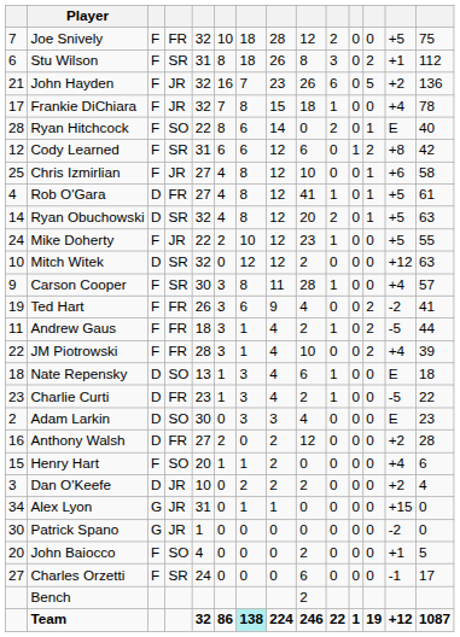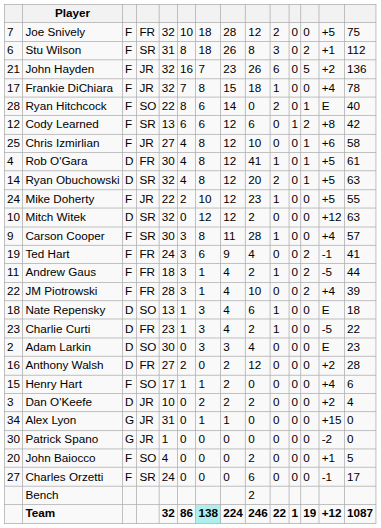 <table class="wikitable sortable">
 <tr>
 <th></th>
 <th>Player</th>
 <th></th>
 <th></th>
 <th></th>
 <th></th>
 <th></th>
 <th></th>
 <th></th>
 <th></th>
 <th></th>
 <th></th>
 <th></th>
 <th></th>
 </tr>
 <tr>
 <td>7</td>
 <td>Joe Snively</td>
 <td>F</td>
 <td>FR</td>
 <td>32</td>
 <td>10</td>
 <td>18</td>
 <td>28</td>
 <td>12</td>
 <td>2</td>
 <td>0</td>
 <td>0</td>
 <td>+5</td>
 <td>75</td>
 </tr>
 <tr>
 <td>6</td>
 <td>Stu Wilson</td>
 <td>F</td>
 <td>SR</td>
 <td>31</td>
 <td>8</td>
 <td>18</td>
 <td>26</td>
 <td>8</td>
 <td>3</td>
 <td>0</td>
 <td>2</td>
 <td>+1</td>
 <td>112</td>
 </tr>
 <tr>
 <td>21</td>
 <td>John Hayden</td>
 <td>F</td>
 <td>JR</td>
 <td>32</td>
 <td>16</td>
 <td>7</td>
 <td>23</td>
 <td>26</td>
 <td>6</td>
 <td>0</td>
 <td>5</td>
 <td>+2</td>
 <td>136</td>
 </tr>
 <tr>
 <td>17</td>
 <td>Frankie DiChiara</td>
 <td>F</td>
 <td>JR</td>
 <td>32</td>
 <td>7</td>
 <td>8</td>
 <td>15</td>
 <td>18</td>
 <td>1</td>
 <td>0</td>
 <td>0</td>
 <td>+4</td>
 <td>78</td>
 </tr>
 <tr>
 <td>28</td>
 <td>Ryan Hitchcock</td>
 <td>F</td>
 <td>SO</td>
 <td>22</td>
 <td>8</td>
 <td>6</td>
 <td>14</td>
 <td>0</td>
 <td>2</td>
 <td>0</td>
 <td>1</td>
 <td>E</td>
 <td>40</td>
 </tr>
 <tr>
 <td>12</td>
 <td>Cody Learned</td>
 <td>F</td>
 <td>SR</td>
-<td>31</td>
+<td>13</td>
 <td>6</td>
 <td>6</td>
 <td>12</td>
 <td>6</td>
 <td>0</td>
 <td>1</td>
 <td>2</td>
 <td>+8</td>
 <td>42</td>
 </tr>
 <tr>
 <td>25</td>
 <td>Chris Izmirlian</td>
 <td>F</td>
 <td>JR</td>
 <td>27</td>
 <td>4</td>
 <td>8</td>
 <td>12</td>
 <td>10</td>
 <td>0</td>
 <td>0</td>
 <td>1</td>
 <td>+6</td>
 <td>58</td>
 </tr>
 <tr>
 <td>4</td>
 <td>Rob O'Gara</td>
 <td>D</td>
 <td>FR</td>
-<td>27</td>
+<td>30</td>
 <td>4</td>
 <td>8</td>
 <td>12</td>
 <td>41</td>
 <td>1</td>
 <td>0</td>
 <td>1</td>
 <td>+5</td>
 <td>61</td>
 </tr>
 <tr>
 <td>14</td>
 <td>Ryan Obuchowski</td>
 <td>D</td>
 <td>SR</td>
 <td>32</td>
 <td>4</td>
 <td>8</td>
 <td>12</td>
 <td>20</td>
 <td>2</td>
 <td>0</td>
 <td>1</td>
 <td>+5</td>
 <td>63</td>
 </tr>
 <tr>
 <td>24</td>
 <td>Mike Doherty</td>
 <td>F</td>
 <td>JR</td>
 <td>22</td>
 <td>2</td>
 <td>10</td>
 <td>12</td>
 <td>23</td>
 <td>1</td>
 <td>0</td>
 <td>0</td>
 <td>+5</td>
 <td>55</td>
 </tr>
 <tr>
 <td>10</td>
 <td>Mitch Witek</td>
 <td>D</td>
 <td>SR</td>
 <td>32</td>
 <td>0</td>
 <td>12</td>
 <td>12</td>
 <td>2</td>
 <td>0</td>
 <td>0</td>
 <td>0</td>
 <td>+12</td>
 <td>63</td>
 </tr>
 <tr>
 <td>9</td>
 <td>Carson Cooper</td>
 <td>F</td>
 <td>SR</td>
 <td>30</td>
 <td>3</td>
 <td>8</td>
 <td>11</td>
 <td>28</td>
 <td>1</td>
 <td>0</td>
 <td>0</td>
 <td>+4</td>
 <td>57</td>
 </tr>
 <tr>
 <td>19</td>
 <td>Ted Hart</td>
 <td>F</td>
 <td>FR</td>
-<td>26</td>
+<td>24</td>
 <td>3</td>
 <td>6</td>
 <td>9</td>
 <td>4</td>
 <td>0</td>
 <td>0</td>
 <td>2</td>
-<td>-2</td>
+<td>-1</td>
 <td>41</td>
 </tr>
 <tr>
 <td>11</td>
 <td>Andrew Gaus</td>
 <td>F</td>
 <td>FR</td>
 <td>18</td>
 <td>3</td>
 <td>1</td>
 <td>4</td>
 <td>2</td>
 <td>1</td>
 <td>0</td>
 <td>2</td>
 <td>-5</td>
 <td>44</td>
 </tr>
 <tr>
 <td>22</td>
 <td>JM Piotrowski</td>
 <td>F</td>
 <td>FR</td>
 <td>28</td>
 <td>3</td>
 <td>1</td>
 <td>4</td>
 <td>10</td>
 <td>0</td>
 <td>0</td>
 <td>2</td>
 <td>+4</td>
 <td>39</td>
 </tr>
 <tr>
 <td>18</td>
 <td>Nate Repensky</td>
 <td>D</td>
 <td>SO</td>
 <td>13</td>
 <td>1</td>
 <td>3</td>
 <td>4</td>
 <td>6</td>
 <td>1</td>
 <td>0</td>
 <td>0</td>
 <td>E</td>
 <td>18</td>
 </tr>
 <tr>
 <td>23</td>
 <td>Charlie Curti</td>
 <td>D</td>
 <td>FR</td>
 <td>23</td>
 <td>1</td>
 <td>3</td>
 <td>4</td>
 <td>2</td>
 <td>1</td>
 <td>0</td>
 <td>0</td>
 <td>-5</td>
 <td>22</td>
 </tr>
 <tr>
 <td>2</td>
 <td>Adam Larkin</td>
 <td>D</td>
 <td>SO</td>
 <td>30</td>
 <td>0</td>
 <td>3</td>
 <td>3</td>
 <td>4</td>
 <td>0</td>
 <td>0</td>
 <td>0</td>
 <td>E</td>
 <td>23</td>
 </tr>
 <tr>
 <td>16</td>
 <td>Anthony Walsh</td>
 <td>D</td>
 <td>FR</td>
 <td>27</td>
 <td>2</td>
 <td>0</td>
 <td>2</td>
 <td>12</td>
 <td>0</td>
 <td>0</td>
 <td>0</td>
 <td>+2</td>
 <td>28</td>
 </tr>
 <tr>
 <td>15</td>
 <td>Henry Hart</td>
 <td>F</td>
 <td>SO</td>
-<td>20</td>
+<td>17</td>
 <td>1</td>
 <td>1</td>
 <td>2</td>
 <td>0</td>
 <td>0</td>
 <td>0</td>
 <td>0</td>
 <td>+4</td>
 <td>6</td>
 </tr>
 <tr>
 <td>3</td>
 <td>Dan O'Keefe</td>
 <td>D</td>
 <td>JR</td>
 <td>10</td>
 <td>0</td>
 <td>2</td>
 <td>2</td>
 <td>2</td>
 <td>0</td>
 <td>0</td>
 <td>0</td>
 <td>+2</td>
 <td>4</td>
 </tr>
 <tr>
 <td>34</td>
 <td>Alex Lyon</td>
 <td>G</td>
 <td>JR</td>
 <td>31</td>
 <td>0</td>
 <td>1</td>
 <td>1</td>
 <td>0</td>
 <td>0</td>
 <td>0</td>
 <td>0</td>
 <td>+15</td>
 <td>0</td>
 </tr>
 <tr>
 <td>30</td>
 <td>Patrick Spano</td>
 <td>G</td>
 <td>JR</td>
 <td>1</td>
 <td>0</td>
 <td>0</td>
 <td>0</td>
 <td>0</td>
 <td>0</td>
 <td>0</td>
 <td>0</td>
 <td>-2</td>
 <td>0</td>
 </tr>
 <tr>
 <td>20</td>
 <td>John Baiocco</td>
 <td>F</td>
 <td>SO</td>
 <td>4</td>
 <td>0</td>
 <td>0</td>
 <td>0</td>
 <td>2</td>
 <td>0</td>
 <td>0</td>
 <td>0</td>
 <td>+1</td>
 <td>5</td>
 </tr>
 <tr>
 <td>27</td>
 <td>Charles Orzetti</td>
 <td>F</td>
 <td>SR</td>
 <td>24</td>
 <td>0</td>
 <td>0</td>
 <td>0</td>
 <td>6</td>
 <td>0</td>
 <td>0</td>
 <td>0</td>
 <td>-1</td>
 <td>17</td>
 </tr>
 <tr>
 <td></td>
 <td>Bench</td>
 <td></td>
 <td></td>
 <td></td>
 <td></td>
 <td></td>
 <td></td>
 <td>2</td>
 <td></td>
 <td></td>
 <td></td>
 <td></td>
 <td></td>
 </tr>
 <tr class="sortbottom">
 <td></td>
 <td><strong>Team</strong></td>
 <td></td>
 <td></td>
 <td><strong>32</strong></td>
 <td><strong>86</strong></td>
 <td style="background: paleturquoise;"><strong>138</strong></td>
 <td><strong>224</strong></td>
 <td><strong>246</strong></td>
 <td><strong>22</strong></td>
 <td><strong>1</strong></td>
 <td><strong>19</strong></td>
 <td><strong>+12</strong></td>
 <td><strong>1087</strong></td>
 </tr>
 </table>
